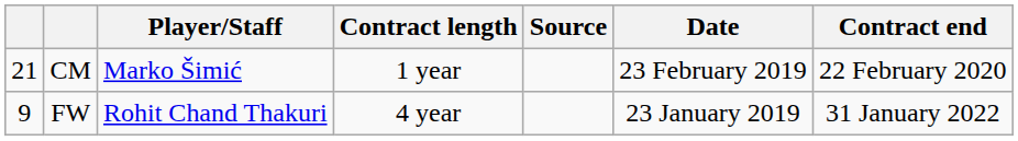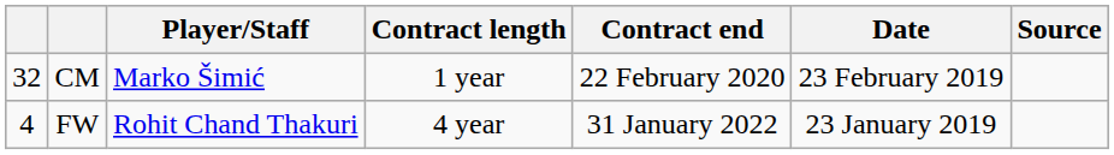 <table class="wikitable plainrowheaders sortable" style="font-size:95%">
 <tr>
 <th></th>
 <th></th>
 <th scope="col">Player/Staff</th>
 <th>Contract length</th>
+<th>Contract end</th>
+<th scope="col">Date</th>
 <th>Source</th>
-<th scope="col">Date</th>
-<th>Contract end</th>
 </tr>
 <tr>
-<td style="text-align:center;">21</td>
+<td style="text-align:center;">32</td>
 <td style="text-align:center;">CM</td>
 <td> <a href='#'>Marko Šimić</a></td>
 <td style="text-align:center;">1 year</td>
+<td style="text-align:center;">22 February 2020</td>
+<td style="text-align:center;">23 February 2019</td>
 <td style="text-align:center;"></td>
-<td style="text-align:center;">23 February 2019</td>
-<td style="text-align:center;">22 February 2020</td>
 </tr>
 <tr>
-<td style="text-align:center;">9</td>
+<td style="text-align:center;">4</td>
 <td style="text-align:center;">FW</td>
 <td> <a href='#'>Rohit Chand Thakuri</a></td>
 <td style="text-align:center;">4 year</td>
+<td style="text-align:center;">31 January 2022</td>
+<td style="text-align:center;">23 January 2019</td>
 <td style="text-align:center;"></td>
-<td style="text-align:center;">23 January 2019</td>
-<td style="text-align:center;">31 January 2022</td>
 </tr>
 </table>
